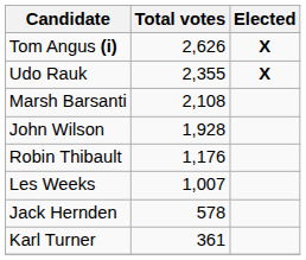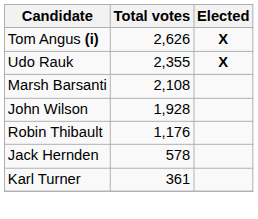 <table class="wikitable">
 <tr bgcolor="#EEEEEE">
 <th align="left">Candidate</th>
 <th align="right">Total votes</th>
 <th align="right">Elected</th>
 </tr>
 <tr>
 <td align="left">Tom Angus <strong>(i)</strong></td>
 <td align="right">2,626</td>
 <td align="center"><strong>X</strong></td>
 </tr>
 <tr>
 <td align="left">Udo Rauk</td>
 <td align="right">2,355</td>
 <td align="center"><strong>X</strong></td>
 </tr>
 <tr>
 <td align="left">Marsh Barsanti</td>
 <td align="right">2,108</td>
 <td align="center"></td>
 </tr>
 <tr>
 <td align="left">John Wilson</td>
 <td align="right">1,928</td>
 <td align="center"></td>
 </tr>
 <tr>
 <td align="left">Robin Thibault</td>
 <td align="right">1,176</td>
 <td align="center"></td>
 </tr>
 <tr>
-<td align="left">Les Weeks</td>
-<td align="right">1,007</td>
-<td align="center"></td>
-</tr>
-<tr>
 <td align="left">Jack Hernden</td>
 <td align="right">578</td>
 <td align="center"></td>
 </tr>
 <tr>
 <td align="left">Karl Turner</td>
 <td align="right">361</td>
 <td align="center"></td>
 </tr>
 <tr>
 </tr>
 </table>
